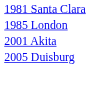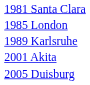 <table>
 <tr>
 <td><a href='#'>1981 Santa Clara</a></td>
 <td></td>
 <td></td>
 <td></td>
 </tr>
 <tr>
 <td><a href='#'>1985 London</a></td>
+<td></td>
+<td></td>
+<td></td>
+</tr>
+<tr>
+<td><a href='#'>1989 Karlsruhe</a></td>
 <td></td>
 <td></td>
 <td></td>
 </tr>
 <tr>
 <td><a href='#'>2001 Akita</a></td>
 <td></td>
 <td></td>
 <td></td>
 </tr>
 <tr>
 <td><a href='#'>2005 Duisburg</a></td>
 <td></td>
 <td></td>
 <td></td>
 </tr>
 </table>
